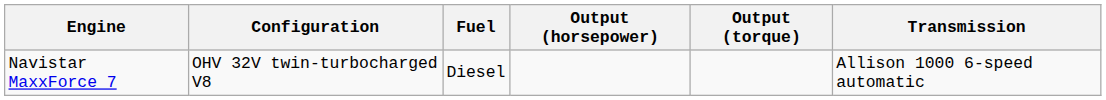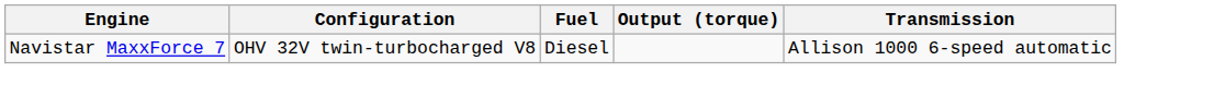 <table class="wikitable">
 <tr>
 <th>Engine</th>
 <th>Configuration</th>
 <th>Fuel</th>
-<th>Output (horsepower)</th>
 <th>Output (torque)</th>
 <th>Transmission</th>
 </tr>
 <tr>
 <td>Navistar <a href='#'>MaxxForce 7</a></td>
 <td> OHV 32V twin-turbocharged V8</td>
 <td>Diesel</td>
 <td></td>
-<td></td>
 <td>Allison 1000 6-speed automatic</td>
 </tr>
 </table>
